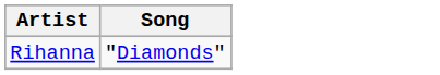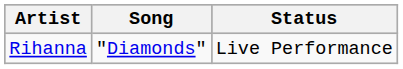 <table class="wikitable" style="font-size: 85%">
 <tr>
 <th>Artist</th>
 <th>Song</th>
+<th>Status</th>
 </tr>
 <tr>
 <td> <a href='#'>Rihanna</a></td>
 <td>"<a href='#'>Diamonds</a>"</td>
+<td>Live Performance</td>
 </tr>
 </table>
